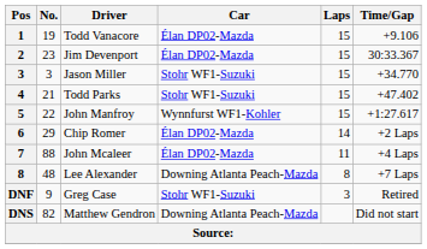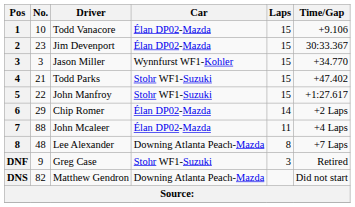 <table class="wikitable">
 <tr>
 <th>Pos</th>
 <th>No.</th>
 <th>Driver</th>
 <th>Car</th>
 <th>Laps</th>
 <th>Time/Gap</th>
 </tr>
 <tr>
 <th>1</th>
-<td align=center>19</td>
+<td align=center>10</td>
 <td> Todd Vanacore</td>
 <td><a href='#'>Élan DP02</a>-<a href='#'>Mazda</a></td>
 <td align=right>15</td>
 <td align=right>+9.106</td>
 </tr>
 <tr>
 <th>2</th>
 <td align=center>23</td>
 <td> Jim Devenport</td>
 <td><a href='#'>Élan DP02</a>-<a href='#'>Mazda</a></td>
 <td align=right>15</td>
 <td align=right>30:33.367</td>
 </tr>
 <tr>
 <th>3</th>
 <td align=center>3</td>
 <td> Jason Miller</td>
-<td><a href='#'>Stohr</a> WF1-<a href='#'>Suzuki</a></td>
+<td>Wynnfurst WF1-<a href='#'>Kohler</a></td>
 <td align=right>15</td>
 <td align=right>+34.770</td>
 </tr>
 <tr>
 <th>4</th>
 <td align=center>21</td>
 <td> Todd Parks</td>
 <td><a href='#'>Stohr</a> WF1-<a href='#'>Suzuki</a></td>
 <td align=right>15</td>
 <td align=right>+47.402</td>
 </tr>
 <tr>
 <th>5</th>
 <td align=center>22</td>
 <td> John Manfroy</td>
-<td>Wynnfurst WF1-<a href='#'>Kohler</a></td>
+<td><a href='#'>Stohr</a> WF1-<a href='#'>Suzuki</a></td>
 <td align=right>15</td>
 <td align=right>+1:27.617</td>
 </tr>
 <tr>
 <th>6</th>
 <td align=center>29</td>
 <td> Chip Romer</td>
 <td><a href='#'>Élan DP02</a>-<a href='#'>Mazda</a></td>
 <td align=right>14</td>
 <td align=right>+2 Laps</td>
 </tr>
 <tr>
 <th>7</th>
 <td align=center>88</td>
 <td> John Mcaleer</td>
 <td><a href='#'>Élan DP02</a>-<a href='#'>Mazda</a></td>
 <td align=right>11</td>
 <td align=right>+4 Laps</td>
 </tr>
 <tr>
 <th>8</th>
 <td align=center>48</td>
 <td> Lee Alexander</td>
 <td>Downing Atlanta Peach-<a href='#'>Mazda</a></td>
 <td align=right>8</td>
 <td align=right>+7 Laps</td>
 </tr>
 <tr>
 <th>DNF</th>
 <td align=center>9</td>
 <td> Greg Case</td>
 <td><a href='#'>Stohr</a> WF1-<a href='#'>Suzuki</a></td>
 <td align=right>3</td>
 <td align=right>Retired</td>
 </tr>
 <tr>
 <th>DNS</th>
 <td align=center>82</td>
 <td> Matthew Gendron</td>
 <td>Downing Atlanta Peach-<a href='#'>Mazda</a></td>
 <td align=right></td>
 <td align=right>Did not start</td>
 </tr>
 <tr>
 <th colspan=6>Source:</th>
 </tr>
 <tr>
 </tr>
 </table>
